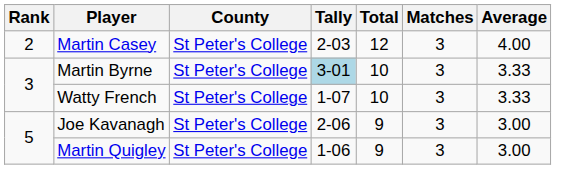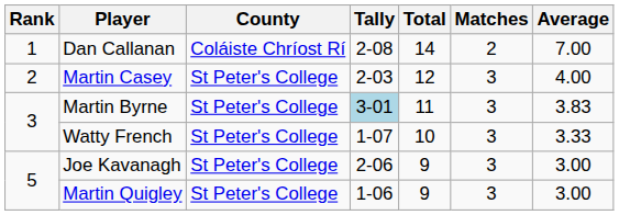 <table class="wikitable">
 <tr>
 <th>Rank</th>
 <th>Player</th>
 <th>County</th>
 <th>Tally</th>
 <th>Total</th>
 <th>Matches</th>
 <th>Average</th>
+</tr>
+<tr>
+<td rowspan=1 align=center>1</td>
+<td>Dan Callanan</td>
+<td><a href='#'>Coláiste Chríost Rí</a></td>
+<td align=center>2-08</td>
+<td align=center>14</td>
+<td align=center>2</td>
+<td align=center>7.00</td>
 </tr>
 <tr>
 <td rowspan=1 align=center>2</td>
 <td><a href='#'>Martin Casey</a></td>
 <td><a href='#'>St Peter's College</a></td>
 <td align=center>2-03</td>
 <td align=center>12</td>
 <td align=center>3</td>
 <td align=center>4.00</td>
 </tr>
 <tr>
 <td rowspan=2 align=center>3</td>
 <td>Martin Byrne</td>
 <td><a href='#'>St Peter's College</a></td>
 <td align=center style="background: lightblue;">3-01</td>
-<td align=center>10</td>
+<td align=center>11</td>
 <td align=center>3</td>
-<td align=center>3.33</td>
+<td align=center>3.83</td>
 </tr>
 <tr>
 <td>Watty French</td>
 <td><a href='#'>St Peter's College</a></td>
 <td align=center>1-07</td>
 <td align=center>10</td>
 <td align=center>3</td>
 <td align=center>3.33</td>
 </tr>
 <tr>
 <td rowspan=2 align=center>5</td>
 <td>Joe Kavanagh</td>
 <td><a href='#'>St Peter's College</a></td>
 <td align=center>2-06</td>
 <td align=center>9</td>
 <td align=center>3</td>
 <td align=center>3.00</td>
 </tr>
 <tr>
 <td><a href='#'>Martin Quigley</a></td>
 <td><a href='#'>St Peter's College</a></td>
 <td align=center>1-06</td>
 <td align=center>9</td>
 <td align=center>3</td>
 <td align=center>3.00</td>
 </tr>
 </table>
